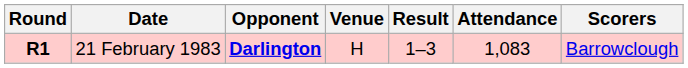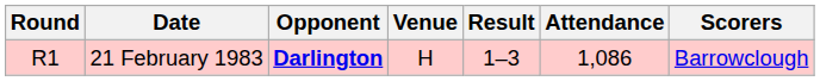 <table class="wikitable" style="font-size:100%; text-align:center">
 <tr>
 <th>Round</th>
 <th>Date</th>
 <th>Opponent</th>
 <th>Venue</th>
 <th>Result</th>
 <th>Attendance</th>
 <th>Scorers</th>
 </tr>
 <tr style="background-color: #FFCCCC;">
-<td><strong>R1</strong></td>
+<td>R1</td>
 <td>21 February 1983</td>
 <td><strong><a href='#'>Darlington</a></strong></td>
 <td>H</td>
 <td>1–3</td>
-<td>1,083</td>
+<td>1,086</td>
 <td><a href='#'>Barrowclough</a></td>
 </tr>
 </table>
